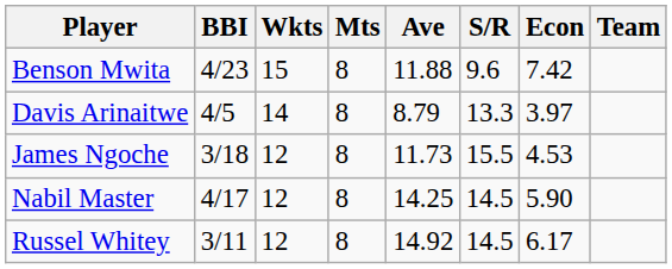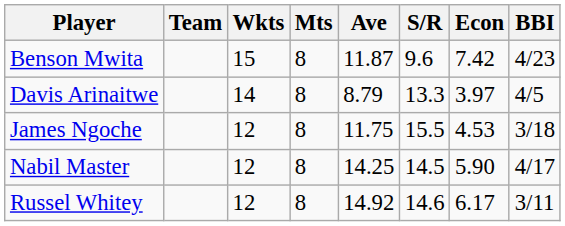 <table class="wikitable">
 <tr>
 <th>Player</th>
-<th>BBI</th>
+<th>Team</th>
 <th>Wkts</th>
 <th>Mts</th>
 <th>Ave</th>
 <th>S/R</th>
 <th>Econ</th>
-<th>Team</th>
+<th>BBI</th>
 </tr>
 <tr>
 <td><a href='#'>Benson Mwita</a></td>
-<td>4/23</td>
+<td></td>
 <td>15</td>
 <td>8</td>
-<td>11.88</td>
+<td>11.87</td>
 <td>9.6</td>
 <td>7.42</td>
-<td></td>
+<td>4/23</td>
 </tr>
 <tr>
 <td><a href='#'>Davis Arinaitwe</a></td>
-<td>4/5</td>
+<td></td>
 <td>14</td>
 <td>8</td>
 <td>8.79</td>
 <td>13.3</td>
 <td>3.97</td>
-<td></td>
+<td>4/5</td>
 </tr>
 <tr>
 <td><a href='#'>James Ngoche</a></td>
-<td>3/18</td>
+<td></td>
 <td>12</td>
 <td>8</td>
-<td>11.73</td>
+<td>11.75</td>
 <td>15.5</td>
 <td>4.53</td>
-<td></td>
+<td>3/18</td>
 </tr>
 <tr>
 <td><a href='#'>Nabil Master</a></td>
-<td>4/17</td>
+<td></td>
 <td>12</td>
 <td>8</td>
 <td>14.25</td>
 <td>14.5</td>
 <td>5.90</td>
-<td></td>
+<td>4/17</td>
 </tr>
 <tr>
 <td><a href='#'>Russel Whitey</a></td>
-<td>3/11</td>
+<td></td>
 <td>12</td>
 <td>8</td>
 <td>14.92</td>
-<td>14.5</td>
+<td>14.6</td>
 <td>6.17</td>
-<td></td>
+<td>3/11</td>
 </tr>
 </table>
